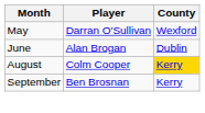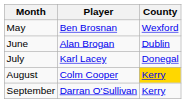 <table class="wikitable">
 <tr>
 <th>Month</th>
 <th>Player</th>
 <th>County</th>
 </tr>
 <tr>
 <td>May</td>
-<td><a href='#'>Darran O'Sullivan</a></td>
+<td><a href='#'>Ben Brosnan</a></td>
 <td><a href='#'>Wexford</a></td>
 </tr>
 <tr>
 <td>June</td>
 <td><a href='#'>Alan Brogan</a></td>
 <td><a href='#'>Dublin</a></td>
 </tr>
 <tr>
+<td>July</td>
+<td><a href='#'>Karl Lacey</a></td>
+<td><a href='#'>Donegal</a></td>
+</tr>
+<tr>
 <td>August</td>
 <td><a href='#'>Colm Cooper</a></td>
 <td style="background: gold;"><a href='#'>Kerry</a></td>
 </tr>
 <tr>
 <td>September</td>
-<td><a href='#'>Ben Brosnan</a></td>
+<td><a href='#'>Darran O'Sullivan</a></td>
 <td><a href='#'>Kerry</a></td>
 </tr>
 </table>
